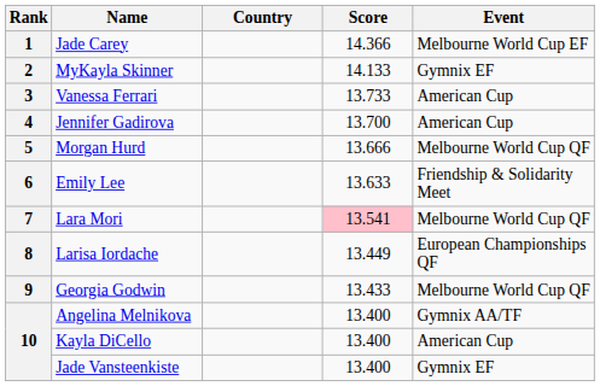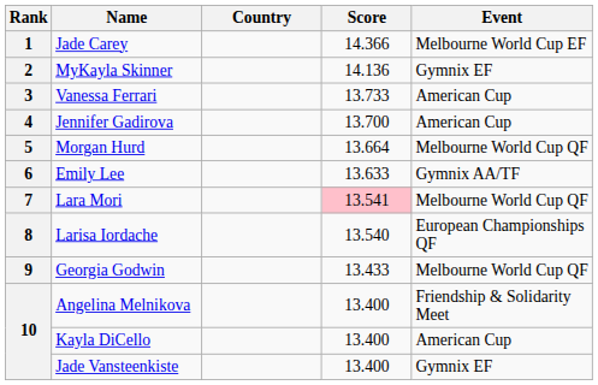 <table class="wikitable sortable" style="width:65%;">
 <tr>
 <th style="text-align:center; width:5%;">Rank</th>
 <th style="text-align:center; width:25%;">Name</th>
 <th style="text-align:center; width:20%;">Country</th>
 <th style="text-align:center; width:15%;">Score</th>
 <th style="text-align:center; width:30%;">Event</th>
 </tr>
 <tr>
 <th>1</th>
 <td><a href='#'>Jade Carey</a></td>
 <td></td>
 <td align=center>14.366</td>
 <td>Melbourne World Cup EF</td>
 </tr>
 <tr>
 <th>2</th>
 <td><a href='#'>MyKayla Skinner</a></td>
 <td></td>
-<td align=center>14.133</td>
+<td align=center>14.136</td>
 <td>Gymnix EF</td>
 </tr>
 <tr>
 <th>3</th>
 <td><a href='#'>Vanessa Ferrari</a></td>
 <td></td>
 <td align=center>13.733</td>
 <td>American Cup</td>
 </tr>
 <tr>
 <th>4</th>
 <td><a href='#'>Jennifer Gadirova</a></td>
 <td></td>
 <td align=center>13.700</td>
 <td>American Cup</td>
 </tr>
 <tr>
 <th>5</th>
 <td><a href='#'>Morgan Hurd</a></td>
 <td></td>
-<td align=center>13.666</td>
+<td align=center>13.664</td>
 <td>Melbourne World Cup QF</td>
 </tr>
 <tr>
 <th>6</th>
 <td><a href='#'>Emily Lee</a></td>
 <td></td>
 <td align="center">13.633</td>
-<td>Friendship & Solidarity Meet</td>
+<td>Gymnix AA/TF</td>
 </tr>
 <tr>
 <th>7</th>
 <td><a href='#'>Lara Mori</a></td>
 <td></td>
 <td align=center style="background: pink;">13.541</td>
 <td>Melbourne World Cup QF</td>
 </tr>
 <tr>
 <th>8</th>
 <td><a href='#'>Larisa Iordache</a></td>
 <td></td>
-<td align="center">13.449</td>
+<td align="center">13.540</td>
 <td>European Championships QF</td>
 </tr>
 <tr>
 <th>9</th>
 <td><a href='#'>Georgia Godwin</a></td>
 <td></td>
 <td align="center">13.433</td>
 <td>Melbourne World Cup QF</td>
 </tr>
 <tr>
 <th rowspan="3">10</th>
 <td><a href='#'>Angelina Melnikova</a></td>
 <td></td>
 <td align="center">13.400</td>
-<td>Gymnix AA/TF</td>
+<td>Friendship & Solidarity Meet</td>
 </tr>
 <tr>
 <td><a href='#'>Kayla DiCello</a></td>
 <td></td>
 <td align=center>13.400</td>
 <td>American Cup</td>
 </tr>
 <tr>
 <td><a href='#'>Jade Vansteenkiste</a></td>
 <td></td>
 <td align="center">13.400</td>
 <td>Gymnix EF</td>
 </tr>
 </table>
